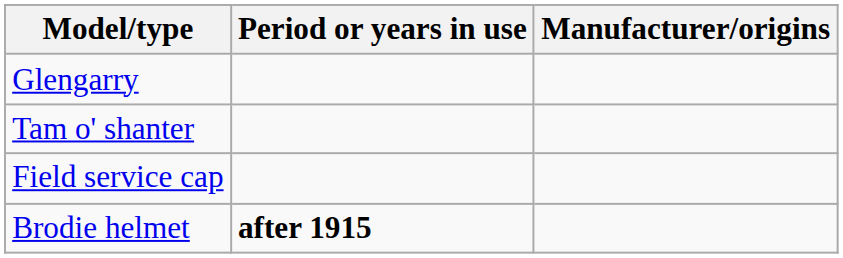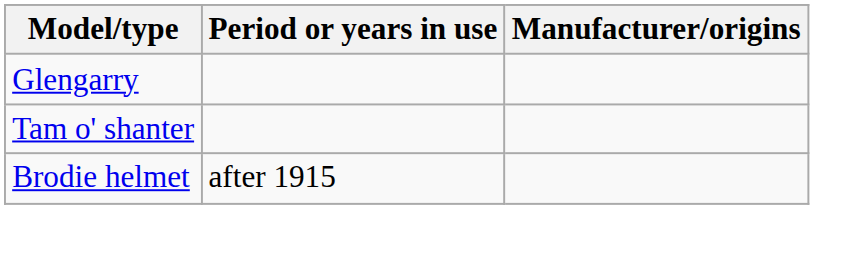 <table class="wikitable">
 <tr>
 <th>Model/type</th>
 <th>Period or years in use</th>
 <th>Manufacturer/origins</th>
 </tr>
 <tr>
 <td><a href='#'>Glengarry</a></td>
 <td></td>
 <td></td>
 </tr>
 <tr>
 <td><a href='#'>Tam o' shanter</a></td>
 <td></td>
 <td></td>
 </tr>
 <tr>
-<td><a href='#'>Field service cap</a></td>
-<td></td>
-<td></td>
-</tr>
-<tr>
 <td><a href='#'>Brodie helmet</a></td>
-<td><strong>after 1915</strong></td>
+<td>after 1915</td>
 <td></td>
 </tr>
 </table>
